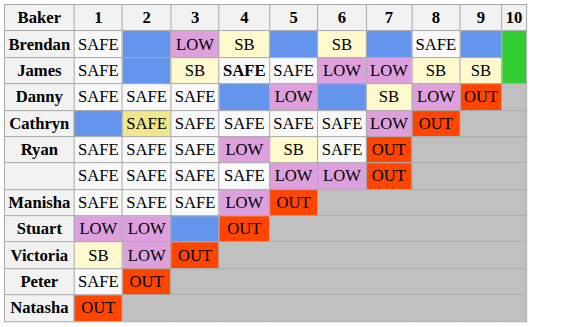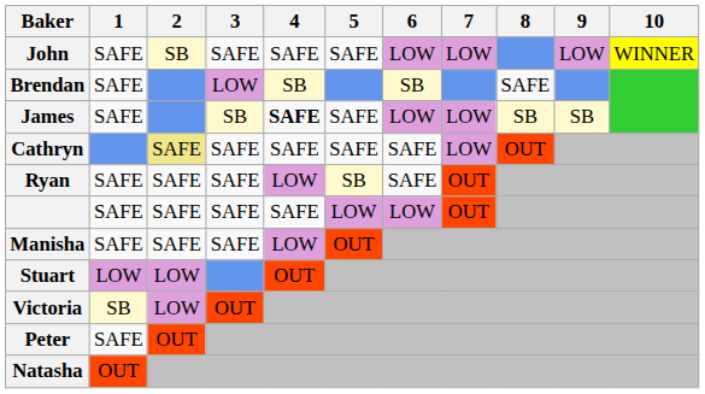 <table class="wikitable" style="text-align:center">
 <tr>
 <th scope="col">Baker</th>
 <th scope="col">1</th>
 <th scope="col">2</th>
 <th scope="col">3</th>
 <th scope="col">4</th>
 <th scope="col">5</th>
 <th scope="col">6</th>
 <th scope="col">7</th>
 <th scope="col">8</th>
 <th scope="col">9</th>
 <th scope="col">10</th>
+</tr>
+<tr>
+<th scope="row" align="left">John</th>
+<td>SAFE</td>
+<td style="background:LemonChiffon;">SB</td>
+<td>SAFE</td>
+<td>SAFE</td>
+<td>SAFE</td>
+<td style="background:Plum;">LOW</td>
+<td style="background:Plum;">LOW</td>
+<td style="background:CornflowerBlue;"></td>
+<td style="background:Plum;">LOW</td>
+<td style="background:Yellow;">WINNER</td>
 </tr>
 <tr>
 <th scope="row" align="left">Brendan</th>
 <td>SAFE</td>
 <td style="background:CornflowerBlue;"></td>
 <td style="background:Plum;">LOW</td>
 <td style="background:LemonChiffon;">SB</td>
 <td style="background:CornflowerBlue;"></td>
 <td style="background:LemonChiffon;">SB</td>
 <td style="background:CornflowerBlue;"></td>
 <td>SAFE</td>
 <td style="background:CornflowerBlue;"></td>
 <td rowspan="2" style="background:LimeGreen;"></td>
 </tr>
 <tr>
 <th scope="row" align="left">James</th>
 <td>SAFE</td>
 <td style="background:CornflowerBlue;"></td>
 <td style="background:LemonChiffon;">SB</td>
 <td><strong>SAFE</strong></td>
 <td>SAFE</td>
 <td style="background:Plum;">LOW</td>
 <td style="background:Plum;">LOW</td>
 <td style="background:LemonChiffon;">SB</td>
 <td style="background:LemonChiffon;">SB</td>
-</tr>
-<tr>
-<th scope="row" align="left">Danny</th>
-<td>SAFE</td>
-<td>SAFE</td>
-<td>SAFE</td>
-<td style="background:CornflowerBlue;"></td>
-<td style="background:Plum;">LOW</td>
-<td style="background:CornflowerBlue;"></td>
-<td style="background:LemonChiffon;">SB</td>
-<td style="background:Plum;">LOW</td>
-<td style="background:OrangeRed;">OUT</td>
-<td style="background:Silver;"></td>
 </tr>
 <tr>
 <th scope="row" align="left">Cathryn</th>
 <td style="background:CornflowerBlue;"></td>
 <td style="background: khaki;">SAFE</td>
 <td>SAFE</td>
 <td>SAFE</td>
 <td>SAFE</td>
 <td>SAFE</td>
 <td style="background:Plum;">LOW</td>
 <td style="background:OrangeRed;">OUT</td>
 <td colspan="2" style="background:Silver;"></td>
 </tr>
 <tr>
 <th scope="row" align="left">Ryan</th>
 <td>SAFE</td>
 <td>SAFE</td>
 <td>SAFE</td>
 <td style="background:Plum;">LOW</td>
 <td style="background:LemonChiffon;">SB</td>
 <td>SAFE</td>
 <td style="background:OrangeRed;">OUT</td>
 <td colspan="3" style="background:Silver;"></td>
 </tr>
 <tr>
 <th scope="row" align="left"></th>
 <td>SAFE</td>
 <td>SAFE</td>
 <td>SAFE</td>
 <td>SAFE</td>
 <td style="background:Plum;">LOW</td>
 <td style="background:Plum;">LOW</td>
 <td style="background:OrangeRed;">OUT</td>
 <td colspan="3" style="background:Silver;"></td>
 </tr>
 <tr>
 <th scope="row" align="left">Manisha</th>
 <td>SAFE</td>
 <td>SAFE</td>
 <td>SAFE</td>
 <td style="background:Plum;">LOW</td>
 <td style="background:OrangeRed;">OUT</td>
 <td colspan="5" style="background:Silver;"></td>
 </tr>
 <tr>
 <th scope="row" align="left">Stuart</th>
 <td style="background:Plum;">LOW</td>
 <td style="background:Plum;">LOW</td>
 <td style="background:CornflowerBlue;"></td>
 <td style="background:OrangeRed;">OUT</td>
 <td colspan="6" style="background:Silver;"></td>
 </tr>
 <tr>
 <th scope="row" align="left">Victoria</th>
 <td style="background:LemonChiffon;">SB</td>
 <td style="background:Plum;">LOW</td>
 <td style="background:OrangeRed;">OUT</td>
 <td colspan="7" style="background:Silver;"></td>
 </tr>
 <tr>
 <th scope="row" align="left">Peter</th>
 <td>SAFE</td>
 <td style="background:OrangeRed;">OUT</td>
 <td colspan="8" style="background:Silver;"></td>
 </tr>
 <tr>
 <th scope="row" align="left">Natasha</th>
 <td style="background:OrangeRed;">OUT</td>
 <td colspan="9" style="background:Silver;"></td>
 </tr>
 </table>
